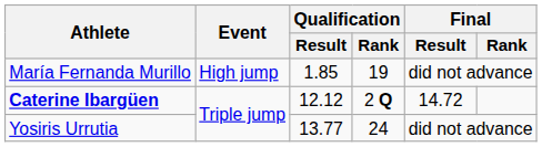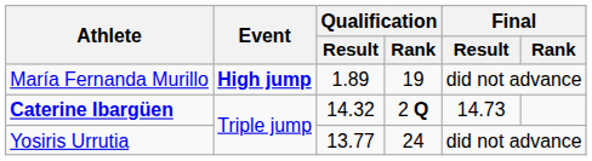 <table class=wikitable style=font-size:90%>
 <tr>
 <th rowspan=2>Athlete</th>
 <th rowspan=2>Event</th>
 <th colspan=2>Qualification</th>
 <th colspan=2>Final</th>
 </tr>
 <tr style=font-size:95%>
 <th>Result</th>
 <th>Rank</th>
 <th>Result</th>
 <th>Rank</th>
 </tr>
 <tr align=center>
 <td align=left><a href='#'>María Fernanda Murillo</a></td>
-<td align=left><a href='#'>High jump</a></td>
-<td>1.85</td>
+<td align=left><strong><a href='#'>High jump</a></strong></td>
+<td>1.89</td>
 <td>19</td>
 <td colspan=2>did not advance</td>
 </tr>
 <tr align=center>
 <td align=left><strong><a href='#'>Caterine Ibargüen</a></strong></td>
 <td align=left rowspan=2><a href='#'>Triple jump</a></td>
-<td>12.12</td>
+<td>14.32</td>
 <td>2 <strong>Q</strong></td>
-<td>14.72</td>
+<td>14.73</td>
 <td></td>
 </tr>
 <tr align=center>
 <td align=left><a href='#'>Yosiris Urrutia</a></td>
 <td>13.77</td>
 <td>24</td>
 <td colspan=2>did not advance</td>
 </tr>
 </table>
